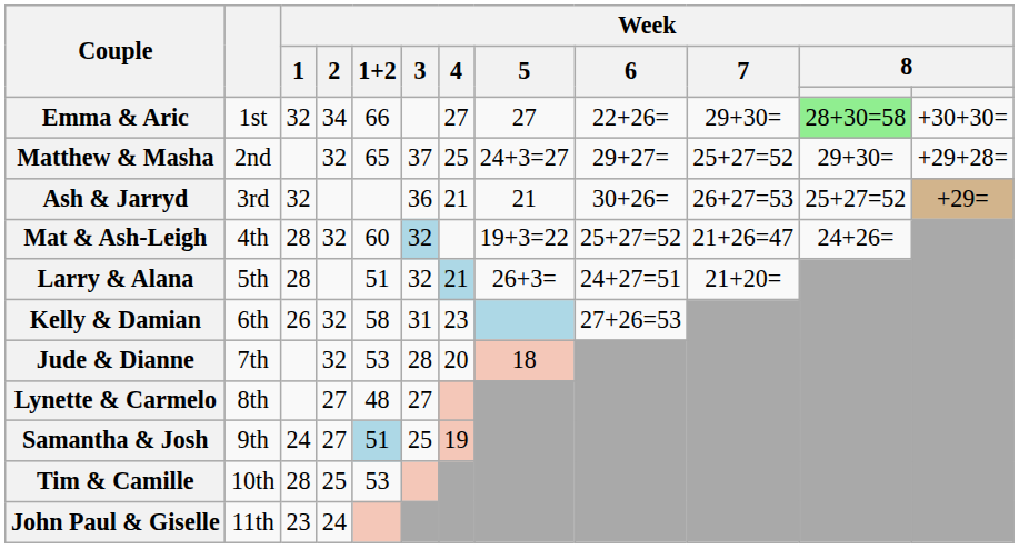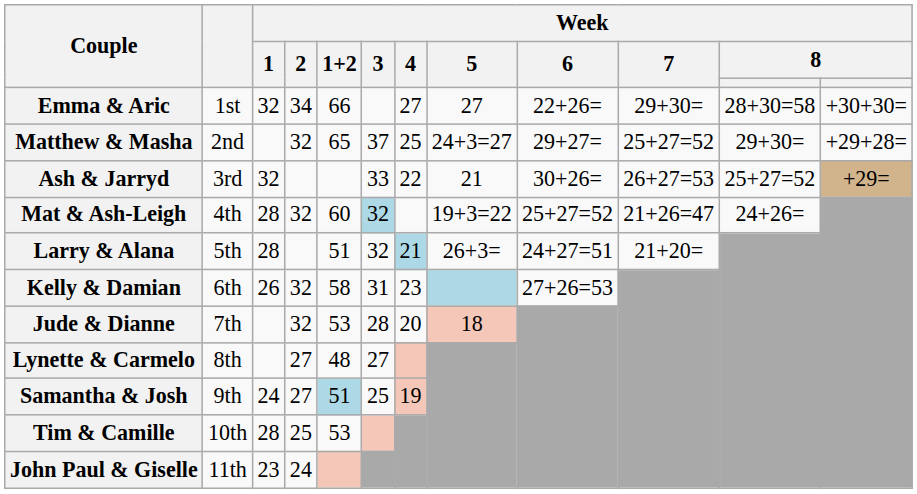 <table class="wikitable sortable" style="text-align:center; font-size:90%">
 <tr>
 <th rowspan="3" scope="col">Couple</th>
 <th rowspan="3" scope="col"></th>
 <th colspan="10">Week</th>
 </tr>
 <tr>
 <th scope="col" rowspan="2">1</th>
 <th scope="col" rowspan="2">2</th>
 <th scope="col" rowspan="2">1+2</th>
 <th scope="col" rowspan="2">3</th>
 <th scope="col" rowspan="2">4</th>
 <th scope="col" rowspan="2">5</th>
 <th scope="col" rowspan="2">6</th>
 <th scope="col" rowspan="2">7</th>
 <th scope="col" colspan="2">8</th>
 </tr>
 <tr>
 <th></th>
 <th></th>
 </tr>
 <tr>
 <th scope="row">Emma & Aric</th>
 <td>1st</td>
 <td>32</td>
 <td>34</td>
 <td>66</td>
 <td></td>
 <td>27</td>
 <td>27</td>
 <td>22+26=</td>
 <td>29+30=</td>
-<td style="background: lightgreen;">28+30=58</td>
+<td>28+30=58</td>
 <td>+30+30=</td>
 </tr>
 <tr>
 <th scope="row">Matthew & Masha</th>
 <td>2nd</td>
 <td></td>
 <td>32</td>
 <td>65</td>
 <td>37</td>
 <td>25</td>
 <td>24+3=27</td>
 <td>29+27=</td>
 <td>25+27=52</td>
 <td>29+30=</td>
 <td>+29+28=</td>
 </tr>
 <tr>
 <th scope="row">Ash & Jarryd</th>
 <td>3rd</td>
 <td>32</td>
 <td></td>
 <td></td>
-<td>36</td>
-<td>21</td>
+<td>33</td>
+<td>22</td>
 <td>21</td>
 <td>30+26=</td>
 <td>26+27=53</td>
 <td>25+27=52</td>
 <td bgcolor="tan">+29=</td>
 </tr>
 <tr>
 <th scope="row">Mat & Ash-Leigh</th>
 <td>4th</td>
 <td>28</td>
 <td>32</td>
 <td>60</td>
 <td bgcolor="lightblue">32</td>
 <td></td>
 <td>19+3=22</td>
 <td>25+27=52</td>
 <td>21+26=47</td>
 <td>24+26=</td>
 <td rowspan="8" style="background:darkgrey;"></td>
 </tr>
 <tr>
 <th scope="row">Larry & Alana</th>
 <td>5th</td>
 <td>28</td>
 <td></td>
 <td>51</td>
 <td>32</td>
 <td bgcolor="lightblue">21</td>
 <td>26+3=</td>
 <td>24+27=51</td>
 <td>21+20=</td>
 <td rowspan="7" style="background:darkgrey;"></td>
 </tr>
 <tr>
 <th scope="row">Kelly & Damian</th>
 <td>6th</td>
 <td>26</td>
 <td>32</td>
 <td>58</td>
 <td>31</td>
 <td>23</td>
 <td bgcolor="lightblue"></td>
 <td>27+26=53</td>
 <td rowspan="6" style="background:darkgrey;"></td>
 </tr>
 <tr>
 <th scope="row">Jude & Dianne</th>
 <td>7th</td>
 <td></td>
 <td>32</td>
 <td>53</td>
 <td>28</td>
 <td>20</td>
 <td bgcolor="f4c7b8">18</td>
 <td rowspan="5" style="background:darkgrey;"></td>
 </tr>
 <tr>
 <th scope="row">Lynette & Carmelo</th>
 <td>8th</td>
 <td></td>
 <td>27</td>
 <td>48</td>
 <td>27</td>
 <td bgcolor="f4c7b8"></td>
 <td rowspan="4" style="background:darkgrey;"></td>
 </tr>
 <tr>
 <th scope="row">Samantha & Josh</th>
 <td>9th</td>
 <td>24</td>
 <td>27</td>
 <td bgcolor="lightblue">51</td>
 <td>25</td>
 <td bgcolor="f4c7b8">19</td>
 </tr>
 <tr>
 <th scope="row">Tim & Camille</th>
 <td>10th</td>
 <td>28</td>
 <td>25</td>
 <td>53</td>
 <td bgcolor="f4c7b8"></td>
 <td rowspan="2" style="background:darkgrey;"></td>
 </tr>
 <tr>
 <th scope="row">John Paul & Giselle</th>
 <td>11th</td>
 <td>23</td>
 <td>24</td>
 <td bgcolor="f4c7b8"></td>
 <td style="background:darkgrey;"></td>
 </tr>
 </table>
